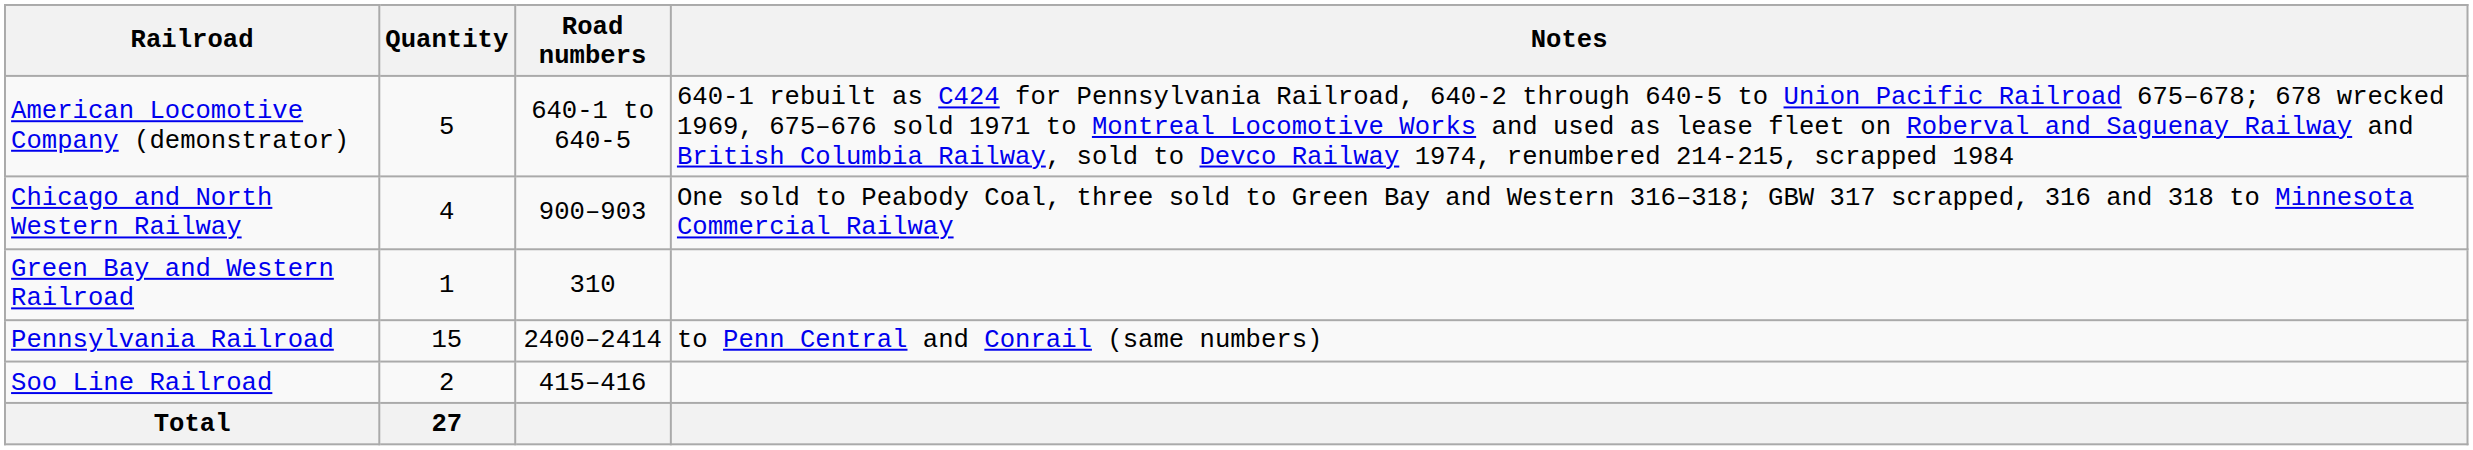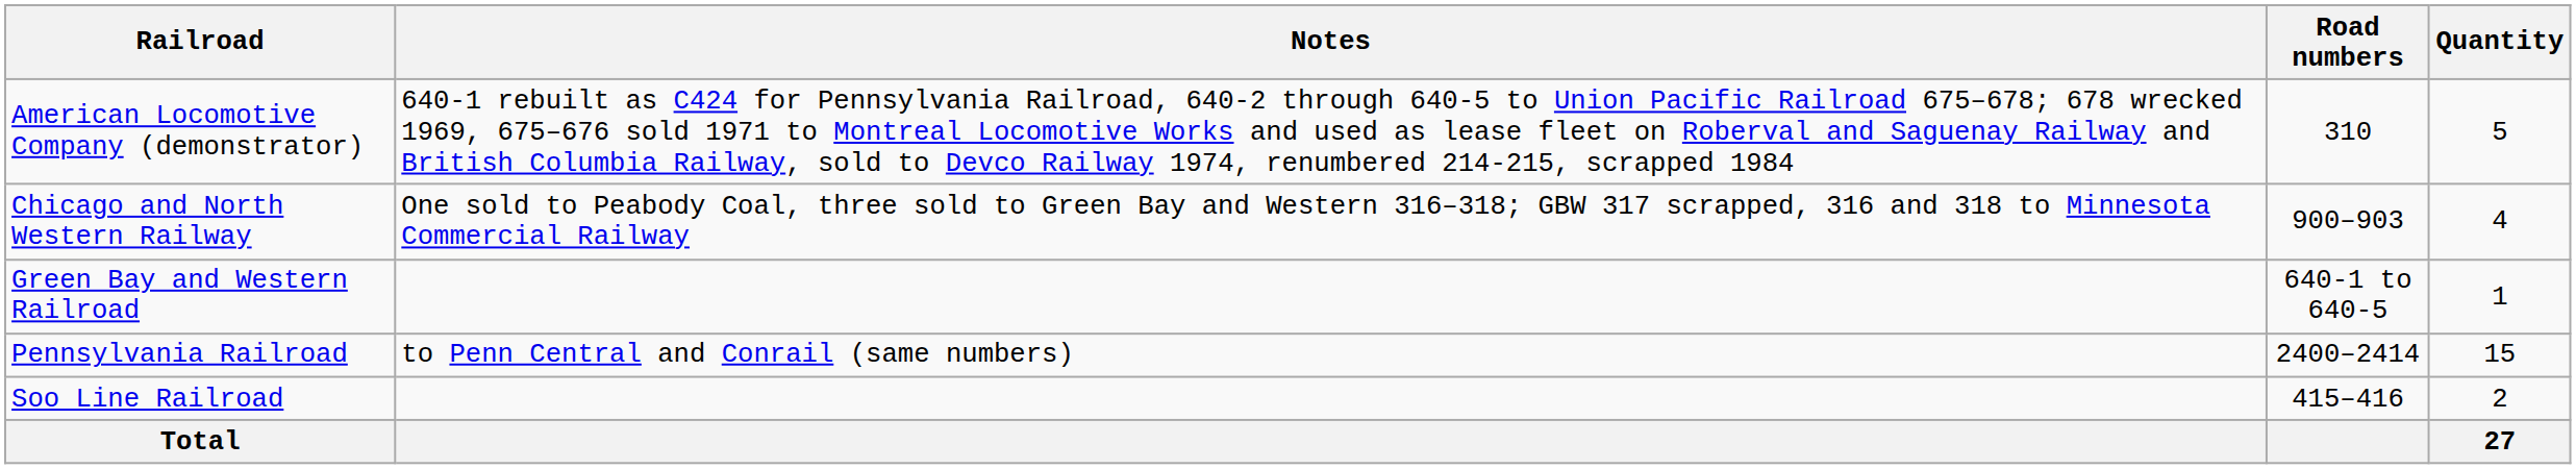 <table class="wikitable">
 <tr>
 <th>Railroad</th>
+<th>Notes</th>
+<th>Road numbers</th>
 <th>Quantity</th>
-<th>Road numbers</th>
-<th>Notes</th>
 </tr>
 <tr>
 <td><a href='#'>American Locomotive Company</a> (demonstrator)</td>
+<td>640-1 rebuilt as <a href='#'>C424</a> for Pennsylvania Railroad, 640-2 through 640-5 to <a href='#'>Union Pacific Railroad</a> 675–678; 678 wrecked 1969, 675–676 sold 1971 to <a href='#'>Montreal Locomotive Works</a> and used as lease fleet on <a href='#'>Roberval and Saguenay Railway</a> and <a href='#'>British Columbia Railway</a>, sold to <a href='#'>Devco Railway</a> 1974, renumbered 214-215, scrapped 1984</td>
+<td style="text-align:center;">310</td>
 <td style="text-align:center;">5</td>
-<td style="text-align:center;">640-1 to 640-5</td>
-<td>640-1 rebuilt as <a href='#'>C424</a> for Pennsylvania Railroad, 640-2 through 640-5 to <a href='#'>Union Pacific Railroad</a> 675–678; 678 wrecked 1969, 675–676 sold 1971 to <a href='#'>Montreal Locomotive Works</a> and used as lease fleet on <a href='#'>Roberval and Saguenay Railway</a> and <a href='#'>British Columbia Railway</a>, sold to <a href='#'>Devco Railway</a> 1974, renumbered 214-215, scrapped 1984</td>
 </tr>
 <tr>
 <td><a href='#'>Chicago and North Western Railway</a></td>
+<td>One sold to Peabody Coal, three sold to Green Bay and Western 316–318; GBW 317 scrapped, 316 and 318 to <a href='#'>Minnesota Commercial Railway</a></td>
+<td style="text-align:center;">900–903</td>
 <td style="text-align:center;">4</td>
-<td style="text-align:center;">900–903</td>
-<td>One sold to Peabody Coal, three sold to Green Bay and Western 316–318; GBW 317 scrapped, 316 and 318 to <a href='#'>Minnesota Commercial Railway</a></td>
 </tr>
 <tr>
 <td><a href='#'>Green Bay and Western Railroad</a></td>
+<td></td>
+<td style="text-align:center;">640-1 to 640-5</td>
 <td style="text-align:center;">1</td>
-<td style="text-align:center;">310</td>
-<td></td>
 </tr>
 <tr>
 <td><a href='#'>Pennsylvania Railroad</a></td>
+<td>to <a href='#'>Penn Central</a> and <a href='#'>Conrail</a> (same numbers)</td>
+<td style="text-align:center;">2400–2414</td>
 <td style="text-align:center;">15</td>
-<td style="text-align:center;">2400–2414</td>
-<td>to <a href='#'>Penn Central</a> and <a href='#'>Conrail</a> (same numbers)</td>
 </tr>
 <tr>
 <td><a href='#'>Soo Line Railroad</a></td>
+<td></td>
+<td style="text-align:center;">415–416</td>
 <td style="text-align:center;">2</td>
-<td style="text-align:center;">415–416</td>
-<td></td>
 </tr>
 <tr>
 <th>Total</th>
-<th>27</th>
 <th></th>
 <th></th>
+<th>27</th>
 </tr>
 </table>
